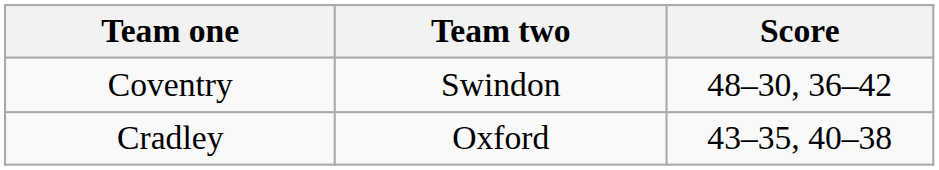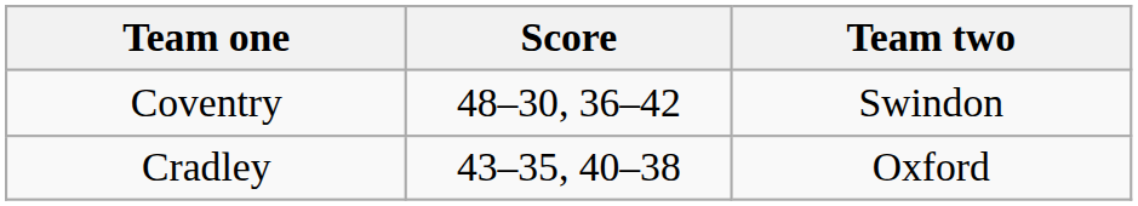 <table class="wikitable" style="text-align: center">
 <tr>
 <th width=150>Team one</th>
+<th width=120>Score</th>
 <th width=150>Team two</th>
-<th width=120>Score</th>
 </tr>
 <tr>
 <td>Coventry</td>
+<td>48–30, 36–42</td>
 <td>Swindon</td>
-<td>48–30, 36–42</td>
 </tr>
 <tr>
 <td>Cradley</td>
+<td>43–35, 40–38</td>
 <td>Oxford</td>
-<td>43–35, 40–38</td>
 </tr>
 </table>
